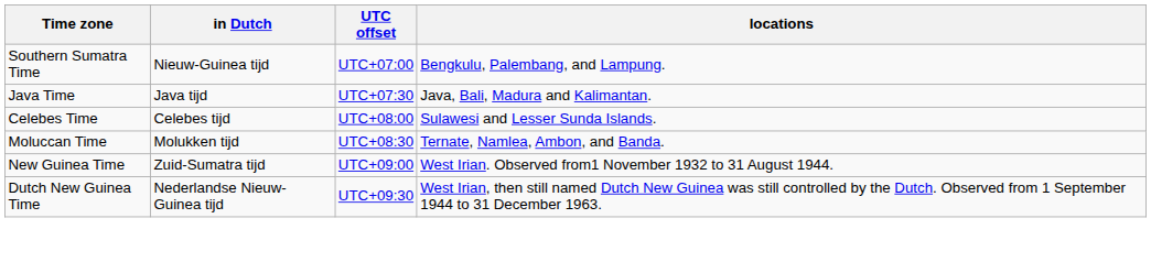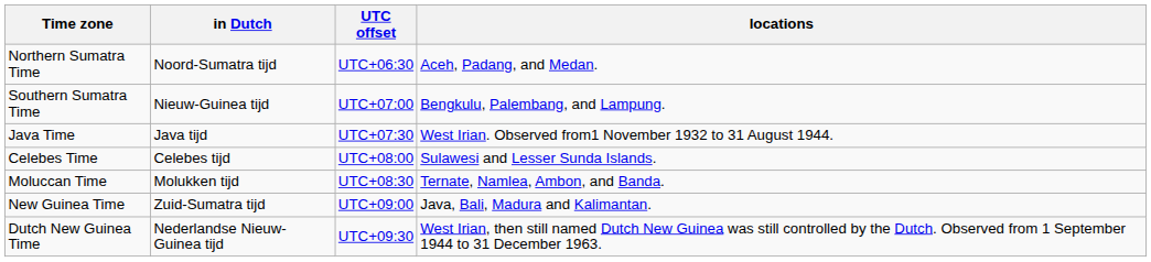 <table class="wikitable sortable">
 <tr>
 <th>Time zone</th>
 <th>in <a href='#'>Dutch</a></th>
 <th><a href='#'>UTC<br>offset</a></th>
 <th>locations</th>
+</tr>
+<tr>
+<td>Northern Sumatra Time</td>
+<td>Noord-Sumatra tijd</td>
+<td><a href='#'>UTC+06:30</a></td>
+<td><a href='#'>Aceh</a>, <a href='#'>Padang</a>, and <a href='#'>Medan</a>.</td>
 </tr>
 <tr>
 <td>Southern Sumatra Time</td>
 <td>Nieuw-Guinea tijd</td>
 <td><a href='#'>UTC+07:00</a></td>
 <td><a href='#'>Bengkulu</a>, <a href='#'>Palembang</a>, and <a href='#'>Lampung</a>.</td>
 </tr>
 <tr>
 <td>Java Time</td>
 <td>Java tijd</td>
 <td><a href='#'>UTC+07:30</a></td>
-<td>Java, <a href='#'>Bali</a>, <a href='#'>Madura</a> and <a href='#'>Kalimantan</a>.</td>
+<td><a href='#'>West Irian</a>.  Observed from1 November 1932 to 31 August 1944.</td>
 </tr>
 <tr>
 <td>Celebes Time</td>
 <td>Celebes tijd</td>
 <td><a href='#'>UTC+08:00</a></td>
 <td><a href='#'>Sulawesi</a> and <a href='#'>Lesser Sunda Islands</a>.</td>
 </tr>
 <tr>
 <td>Moluccan Time</td>
 <td>Molukken tijd</td>
 <td><a href='#'>UTC+08:30</a></td>
 <td><a href='#'>Ternate</a>, <a href='#'>Namlea</a>, <a href='#'>Ambon</a>, and <a href='#'>Banda</a>.</td>
 </tr>
 <tr>
 <td>New Guinea Time</td>
 <td>Zuid-Sumatra tijd</td>
 <td><a href='#'>UTC+09:00</a></td>
-<td><a href='#'>West Irian</a>.  Observed from1 November 1932 to 31 August 1944.</td>
+<td>Java, <a href='#'>Bali</a>, <a href='#'>Madura</a> and <a href='#'>Kalimantan</a>.</td>
 </tr>
 <tr>
 <td>Dutch New Guinea Time</td>
 <td>Nederlandse Nieuw-Guinea tijd</td>
 <td><a href='#'>UTC+09:30</a></td>
 <td><a href='#'>West Irian</a>, then still named <a href='#'>Dutch New Guinea</a> was still controlled by the <a href='#'>Dutch</a>.  Observed from 1 September 1944 to 31 December 1963.</td>
 </tr>
 </table>
